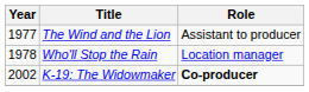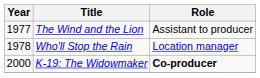 <table class="wikitable">
 <tr>
 <th>Year</th>
 <th>Title</th>
 <th>Role</th>
 </tr>
 <tr>
 <td>1977</td>
 <td><em><a href='#'>The Wind and the Lion</a></em></td>
 <td>Assistant to producer</td>
 </tr>
 <tr>
 <td>1978</td>
 <td><em><a href='#'>Who'll Stop the Rain</a></em></td>
 <td><a href='#'>Location manager</a></td>
 </tr>
 <tr>
-<td>2002</td>
+<td>2000</td>
 <td><em><a href='#'>K-19: The Widowmaker</a></em></td>
 <td><strong>Co-producer</strong></td>
 </tr>
 <tr>
 </tr>
 </table>
